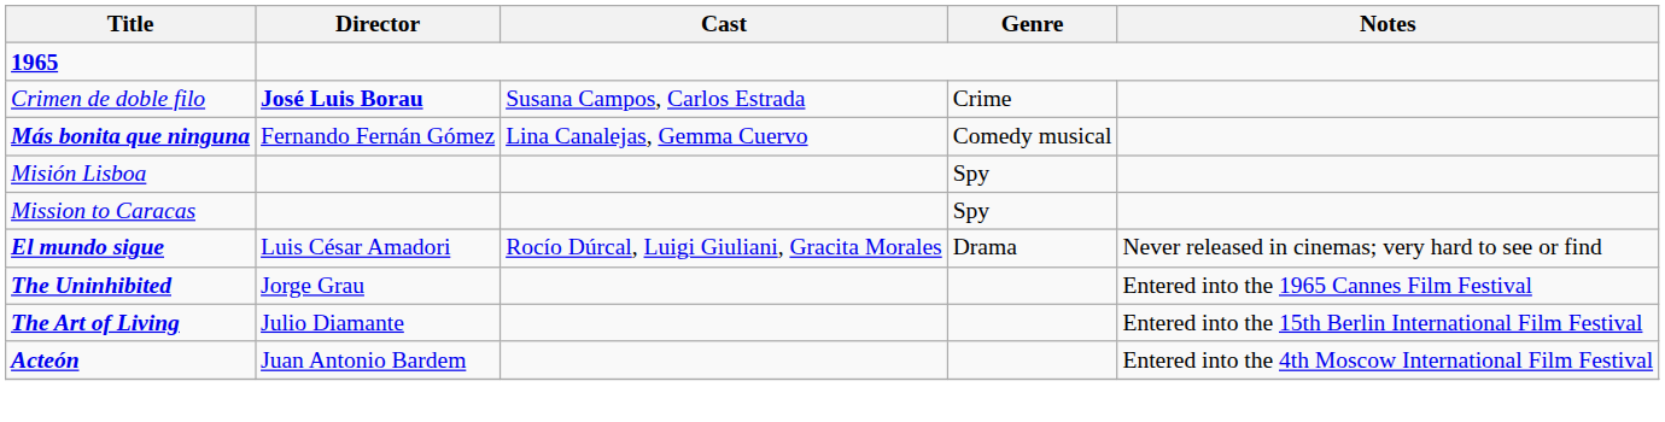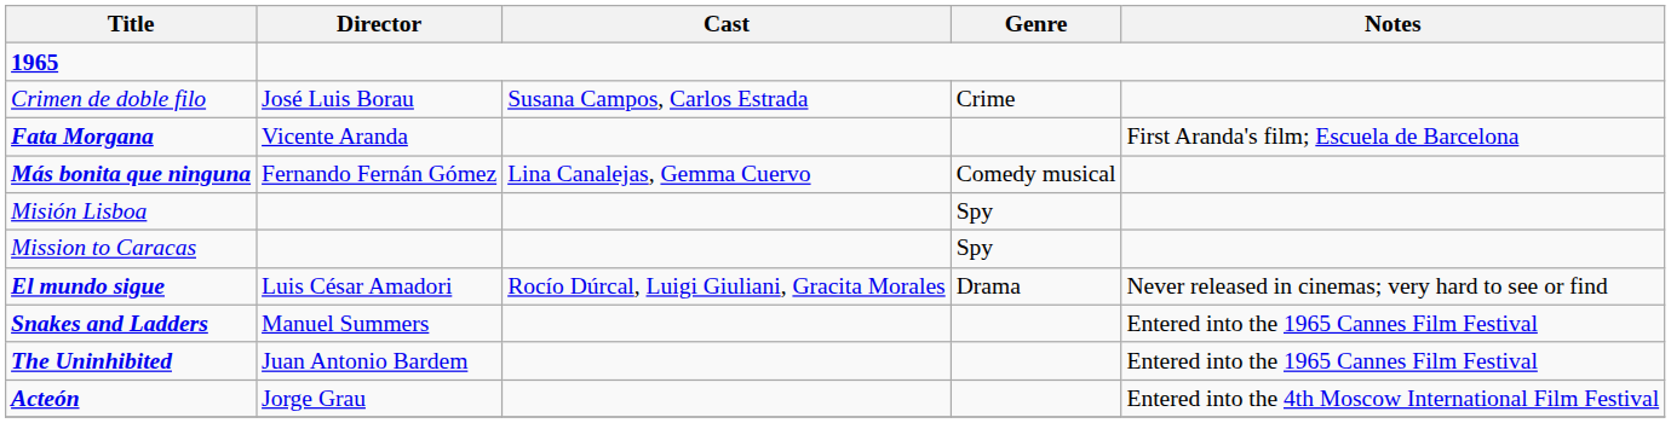 <table class="wikitable">
 <tr>
 <th>Title</th>
 <th>Director</th>
 <th>Cast</th>
 <th>Genre</th>
 <th>Notes</th>
 </tr>
 <tr>
 <td><strong><a href='#'>1965</a></strong></td>
 </tr>
 <tr>
 <td><em><a href='#'>Crimen de doble filo</a></em></td>
-<td><strong><a href='#'>José Luis Borau</a></strong></td>
+<td><a href='#'>José Luis Borau</a></td>
 <td><a href='#'>Susana Campos</a>, <a href='#'>Carlos Estrada</a></td>
 <td>Crime</td>
 <td></td>
+</tr>
+<tr>
+<td><strong><em><a href='#'>Fata Morgana</a></em></strong></td>
+<td><a href='#'>Vicente Aranda</a></td>
+<td></td>
+<td></td>
+<td>First Aranda's film; <a href='#'>Escuela de Barcelona</a></td>
 </tr>
 <tr>
 <td><strong><em><a href='#'>Más bonita que ninguna</a></em></strong></td>
 <td><a href='#'>Fernando Fernán Gómez</a></td>
 <td><a href='#'>Lina Canalejas</a>, <a href='#'>Gemma Cuervo</a></td>
 <td>Comedy musical</td>
 <td></td>
 </tr>
 <tr>
 <td><em><a href='#'>Misión Lisboa</a></em></td>
 <td></td>
 <td></td>
 <td>Spy</td>
 <td></td>
 </tr>
 <tr>
 <td><em><a href='#'>Mission to Caracas</a></em></td>
 <td></td>
 <td></td>
 <td>Spy</td>
 <td></td>
 </tr>
 <tr>
 <td><strong><em><a href='#'>El mundo sigue</a></em></strong></td>
 <td><a href='#'>Luis César Amadori</a></td>
 <td><a href='#'>Rocío Dúrcal</a>, <a href='#'>Luigi Giuliani</a>, <a href='#'>Gracita Morales</a></td>
 <td>Drama</td>
 <td>Never released in cinemas; very hard to see or find</td>
 </tr>
 <tr>
-<td><strong><em><a href='#'>The Uninhibited</a></em></strong></td>
-<td><a href='#'>Jorge Grau</a></td>
+<td><strong><em><a href='#'>Snakes and Ladders</a></em></strong></td>
+<td><a href='#'>Manuel Summers</a></td>
 <td></td>
 <td></td>
 <td>Entered into the <a href='#'>1965 Cannes Film Festival</a></td>
 </tr>
 <tr>
-<td><strong><em><a href='#'>The Art of Living</a></em></strong></td>
-<td><a href='#'>Julio Diamante</a></td>
+<td><strong><em><a href='#'>The Uninhibited</a></em></strong></td>
+<td><a href='#'>Juan Antonio Bardem</a></td>
 <td></td>
 <td></td>
-<td>Entered into the <a href='#'>15th Berlin International Film Festival</a></td>
+<td>Entered into the <a href='#'>1965 Cannes Film Festival</a></td>
 </tr>
 <tr>
 <td><strong><em><a href='#'>Acteón</a></em></strong></td>
-<td><a href='#'>Juan Antonio Bardem</a></td>
+<td><a href='#'>Jorge Grau</a></td>
 <td></td>
 <td></td>
 <td>Entered into the <a href='#'>4th Moscow International Film Festival</a></td>
 </tr>
 <tr>
 </tr>
 </table>
